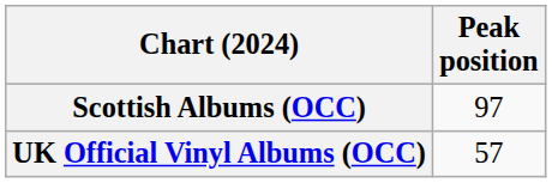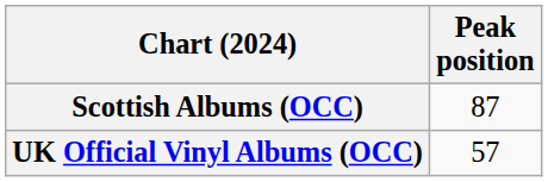 <table class="wikitable sortable plainrowheaders">
 <tr>
 <th>Chart (2024)</th>
 <th>Peak<br>position</th>
 </tr>
 <tr>
 <th scope="row">Scottish Albums (<a href='#'>OCC</a>)</th>
-<td align="center">97</td>
+<td align="center">87</td>
 </tr>
 <tr>
 <th scope="row">UK <a href='#'>Official Vinyl Albums</a> (<a href='#'>OCC</a>)</th>
 <td align="center">57</td>
 </tr>
 </table>
